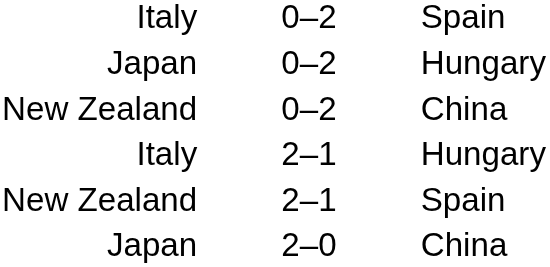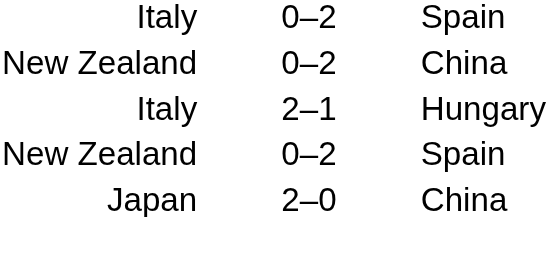 <table style="text-align:center">
 <tr>
 <th width=200></th>
 <th width=100></th>
 <th width=200></th>
 </tr>
 <tr>
 <td align=right>Italy</td>
 <td>0–2</td>
 <td align=left>Spain</td>
-</tr>
-<tr>
-<td align=right>Japan</td>
-<td>0–2</td>
-<td align=left>Hungary</td>
 </tr>
 <tr>
 <td align=right>New Zealand</td>
 <td>0–2</td>
 <td align=left>China</td>
 </tr>
 <tr>
 <td align=right>Italy</td>
 <td>2–1</td>
 <td align=left>Hungary</td>
 </tr>
 <tr>
 <td align=right>New Zealand</td>
-<td>2–1</td>
+<td>0–2</td>
 <td align=left>Spain</td>
 </tr>
 <tr>
 <td align=right>Japan</td>
 <td>2–0</td>
 <td align=left>China</td>
 </tr>
 <tr>
 </tr>
 </table>
